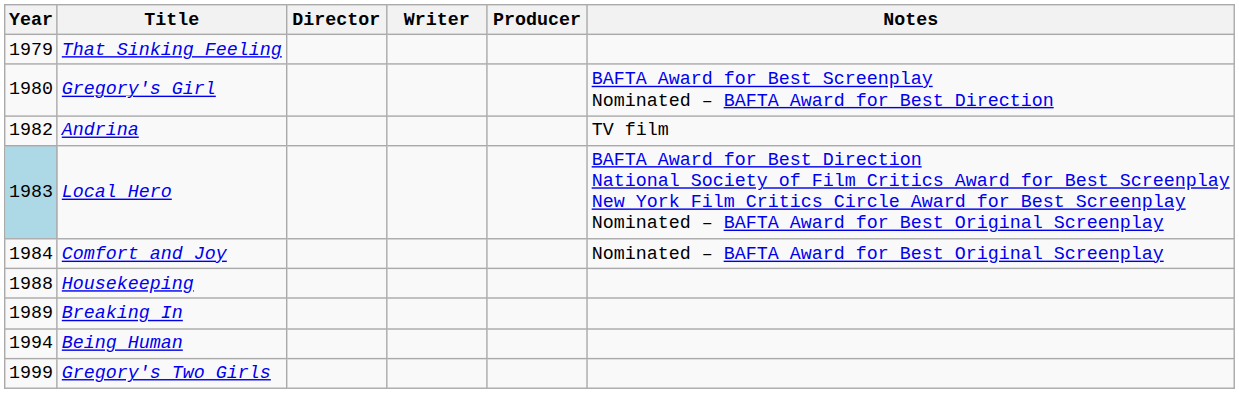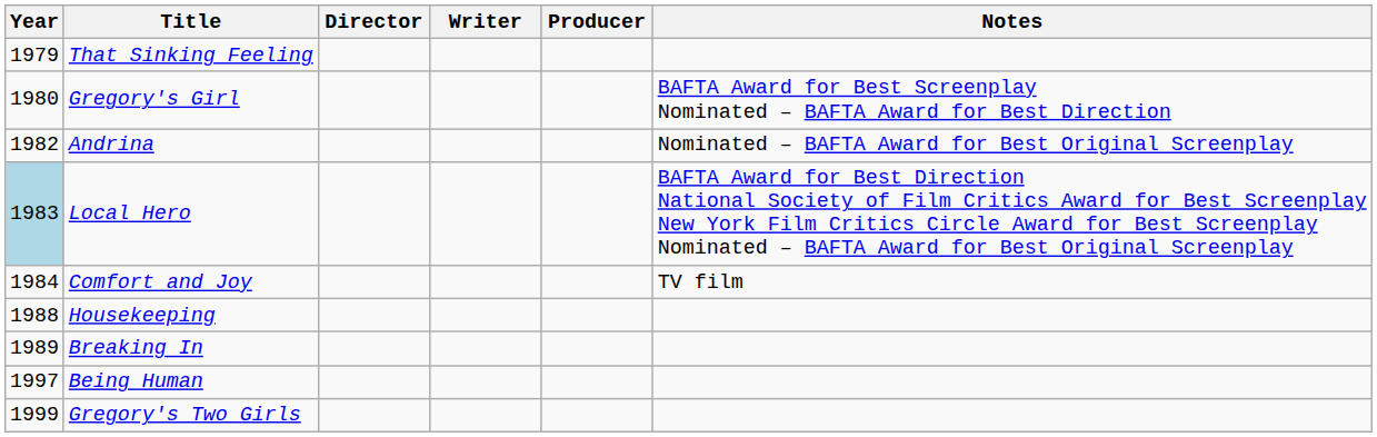 <table class="wikitable">
 <tr>
 <th>Year</th>
 <th>Title</th>
 <th width=65>Director</th>
 <th width=65>Writer</th>
 <th width=65>Producer</th>
 <th>Notes</th>
 </tr>
 <tr>
 <td>1979</td>
 <td><em><a href='#'>That Sinking Feeling</a></em></td>
 <td></td>
 <td></td>
 <td></td>
 <td></td>
 </tr>
 <tr>
 <td>1980</td>
 <td><em><a href='#'>Gregory's Girl</a></em></td>
 <td></td>
 <td></td>
 <td></td>
 <td><a href='#'>BAFTA Award for Best Screenplay</a><br>Nominated – <a href='#'>BAFTA Award for Best Direction</a></td>
 </tr>
 <tr>
 <td>1982</td>
 <td><em><a href='#'>Andrina</a></em></td>
 <td></td>
 <td></td>
 <td></td>
-<td>TV film</td>
+<td>Nominated – <a href='#'>BAFTA Award for Best Original Screenplay</a></td>
 </tr>
 <tr>
 <td style="background: lightblue;">1983</td>
 <td><em><a href='#'>Local Hero</a></em></td>
 <td></td>
 <td></td>
 <td></td>
 <td><a href='#'>BAFTA Award for Best Direction</a><br><a href='#'>National Society of Film Critics Award for Best Screenplay</a><br><a href='#'>New York Film Critics Circle Award for Best Screenplay</a><br>Nominated – <a href='#'>BAFTA Award for Best Original Screenplay</a></td>
 </tr>
 <tr>
 <td>1984</td>
 <td><em><a href='#'>Comfort and Joy</a></em></td>
 <td></td>
 <td></td>
 <td></td>
-<td>Nominated – <a href='#'>BAFTA Award for Best Original Screenplay</a></td>
+<td>TV film</td>
 </tr>
 <tr>
 <td>1988</td>
 <td><em><a href='#'>Housekeeping</a></em></td>
 <td></td>
 <td></td>
 <td></td>
 <td></td>
 </tr>
 <tr>
 <td>1989</td>
 <td><em><a href='#'>Breaking In</a></em></td>
 <td></td>
 <td></td>
 <td></td>
 <td></td>
 </tr>
 <tr>
-<td>1994</td>
+<td>1997</td>
 <td><em><a href='#'>Being Human</a></em></td>
 <td></td>
 <td></td>
 <td></td>
 <td></td>
 </tr>
 <tr>
 <td>1999</td>
 <td><em><a href='#'>Gregory's Two Girls</a></em></td>
 <td></td>
 <td></td>
 <td></td>
 <td></td>
 </tr>
 </table>
